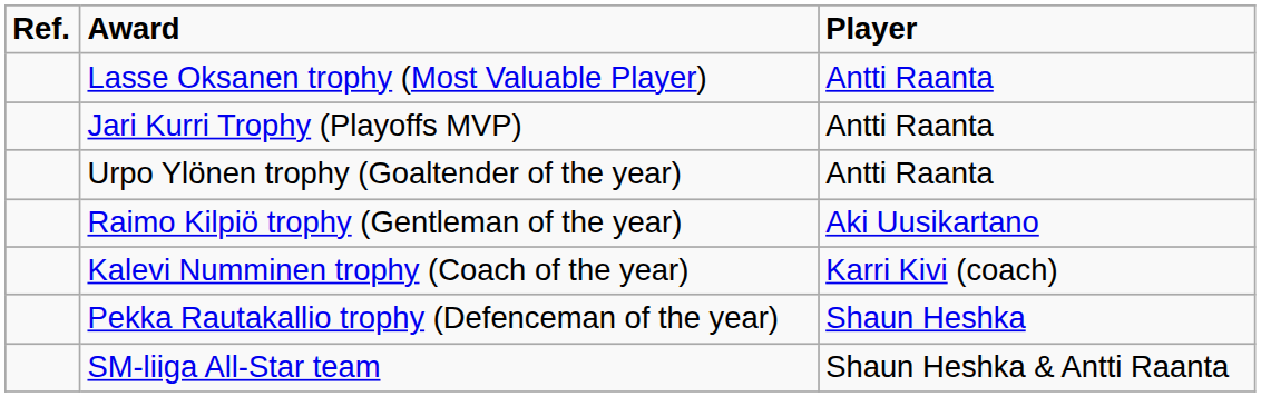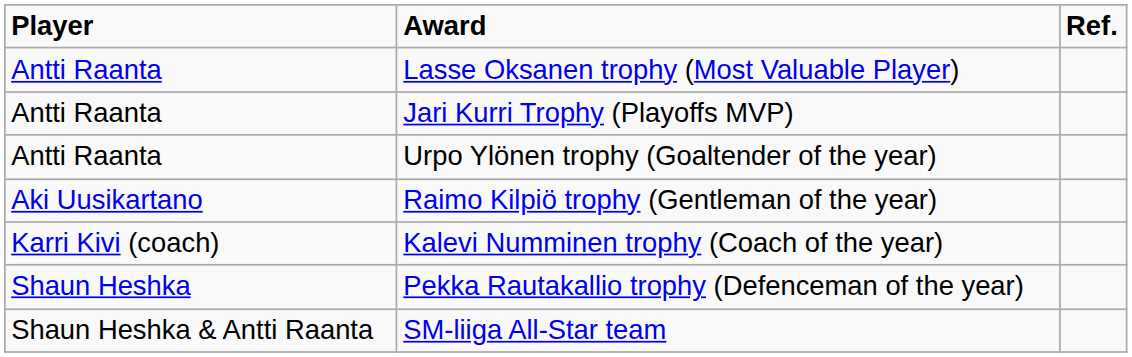 <table class="wikitable" style="width:52%;">
 <tr>
+<td><strong>Player</strong></td>
+<td><strong>Award</strong></td>
 <td><strong>Ref.</strong></td>
-<td><strong>Award</strong></td>
-<td><strong>Player</strong></td>
 </tr>
 <tr>
+<td><a href='#'>Antti Raanta</a></td>
+<td><a href='#'>Lasse Oksanen trophy</a> (<a href='#'>Most Valuable Player</a>)</td>
 <td></td>
-<td><a href='#'>Lasse Oksanen trophy</a> (<a href='#'>Most Valuable Player</a>)</td>
-<td><a href='#'>Antti Raanta</a></td>
 </tr>
 <tr>
+<td>Antti Raanta</td>
+<td><a href='#'>Jari Kurri Trophy</a> (Playoffs MVP)</td>
 <td></td>
-<td><a href='#'>Jari Kurri Trophy</a> (Playoffs MVP)</td>
-<td>Antti Raanta</td>
 </tr>
 <tr>
+<td>Antti Raanta</td>
+<td>Urpo Ylönen trophy (Goaltender of the year)</td>
 <td></td>
-<td>Urpo Ylönen trophy (Goaltender of the year)</td>
-<td>Antti Raanta</td>
 </tr>
 <tr>
+<td><a href='#'>Aki Uusikartano</a></td>
+<td><a href='#'>Raimo Kilpiö trophy</a> (Gentleman of the year)</td>
 <td></td>
-<td><a href='#'>Raimo Kilpiö trophy</a> (Gentleman of the year)</td>
-<td><a href='#'>Aki Uusikartano</a></td>
 </tr>
 <tr>
+<td><a href='#'>Karri Kivi</a> (coach)</td>
+<td><a href='#'>Kalevi Numminen trophy</a> (Coach of the year)</td>
 <td></td>
-<td><a href='#'>Kalevi Numminen trophy</a> (Coach of the year)</td>
-<td><a href='#'>Karri Kivi</a> (coach)</td>
 </tr>
 <tr>
+<td><a href='#'>Shaun Heshka</a></td>
+<td><a href='#'>Pekka Rautakallio trophy</a> (Defenceman of the year)</td>
 <td></td>
-<td><a href='#'>Pekka Rautakallio trophy</a> (Defenceman of the year)</td>
-<td><a href='#'>Shaun Heshka</a></td>
 </tr>
 <tr>
+<td>Shaun Heshka & Antti Raanta</td>
+<td><a href='#'>SM-liiga All-Star team</a></td>
 <td></td>
-<td><a href='#'>SM-liiga All-Star team</a></td>
-<td>Shaun Heshka & Antti Raanta</td>
 </tr>
 </table>
